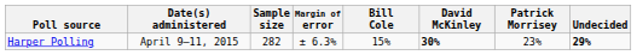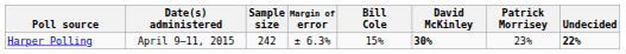 <table class="wikitable">
 <tr valign= bottom>
 <th style="width:150px;">Poll source</th>
 <th style="width:150px;">Date(s)<br>administered</th>
 <th class=small>Sample<br>size</th>
 <th><small>Margin of</small><br>error</th>
 <th style="width:90px;">Bill<br>Cole</th>
 <th style="width:90px;">David<br>McKinley</th>
 <th style="width:90px;">Patrick<br>Morrisey</th>
 <th>Undecided</th>
 </tr>
 <tr>
 <td><a href='#'>Harper Polling</a></td>
 <td align=center>April 9–11, 2015</td>
-<td align=center>282</td>
+<td align=center>242</td>
 <td align=center>± 6.3%</td>
 <td align=center>15%</td>
 <td><strong>30%</strong></td>
 <td align=center>23%</td>
-<td><strong>29%</strong></td>
+<td><strong>22%</strong></td>
 </tr>
 </table>
